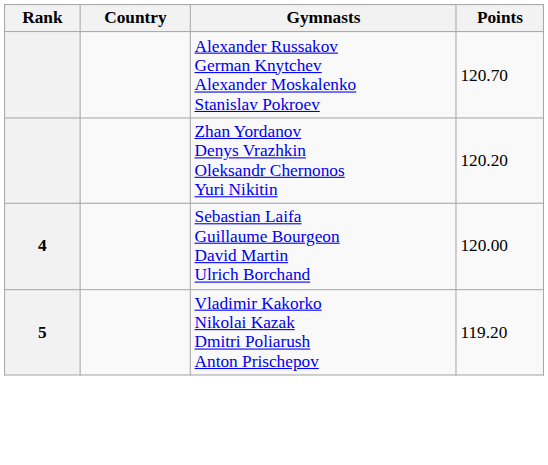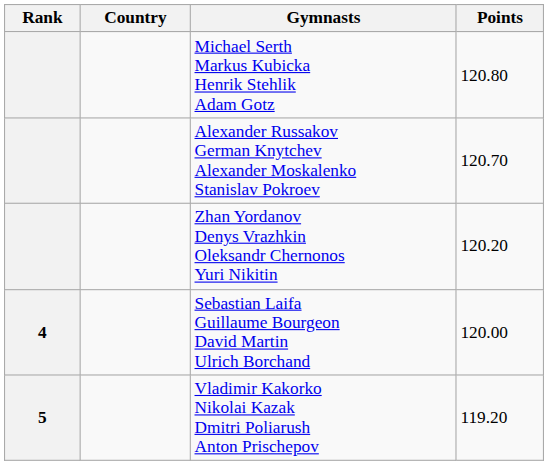 <table class="wikitable" width=500>
 <tr bgcolor="#efefef">
 <th>Rank</th>
 <th>Country</th>
 <th>Gymnasts</th>
 <th>Points</th>
+</tr>
+<tr>
+<th></th>
+<td></td>
+<td><a href='#'>Michael Serth</a><br><a href='#'>Markus Kubicka</a><br><a href='#'>Henrik Stehlik</a><br><a href='#'>Adam Gotz</a></td>
+<td>120.80</td>
 </tr>
 <tr>
 <th></th>
 <td></td>
 <td><a href='#'>Alexander Russakov</a><br><a href='#'>German Knytchev</a><br><a href='#'>Alexander Moskalenko</a><br> <a href='#'>Stanislav Pokroev</a></td>
 <td>120.70</td>
 </tr>
 <tr>
 <th></th>
 <td></td>
 <td><a href='#'>Zhan Yordanov</a><br><a href='#'>Denys Vrazhkin</a><br><a href='#'>Oleksandr Chernonos</a><br><a href='#'>Yuri Nikitin</a></td>
 <td>120.20</td>
 </tr>
 <tr>
 <th>4</th>
 <td></td>
 <td><a href='#'>Sebastian Laifa</a><br><a href='#'>Guillaume Bourgeon</a><br><a href='#'>David Martin</a><br><a href='#'>Ulrich Borchand</a></td>
 <td>120.00</td>
 </tr>
 <tr>
 <th>5</th>
 <td></td>
 <td><a href='#'>Vladimir Kakorko</a><br><a href='#'>Nikolai Kazak</a><br><a href='#'>Dmitri Poliarush</a><br><a href='#'>Anton Prischepov</a></td>
 <td>119.20</td>
 </tr>
 </table>
